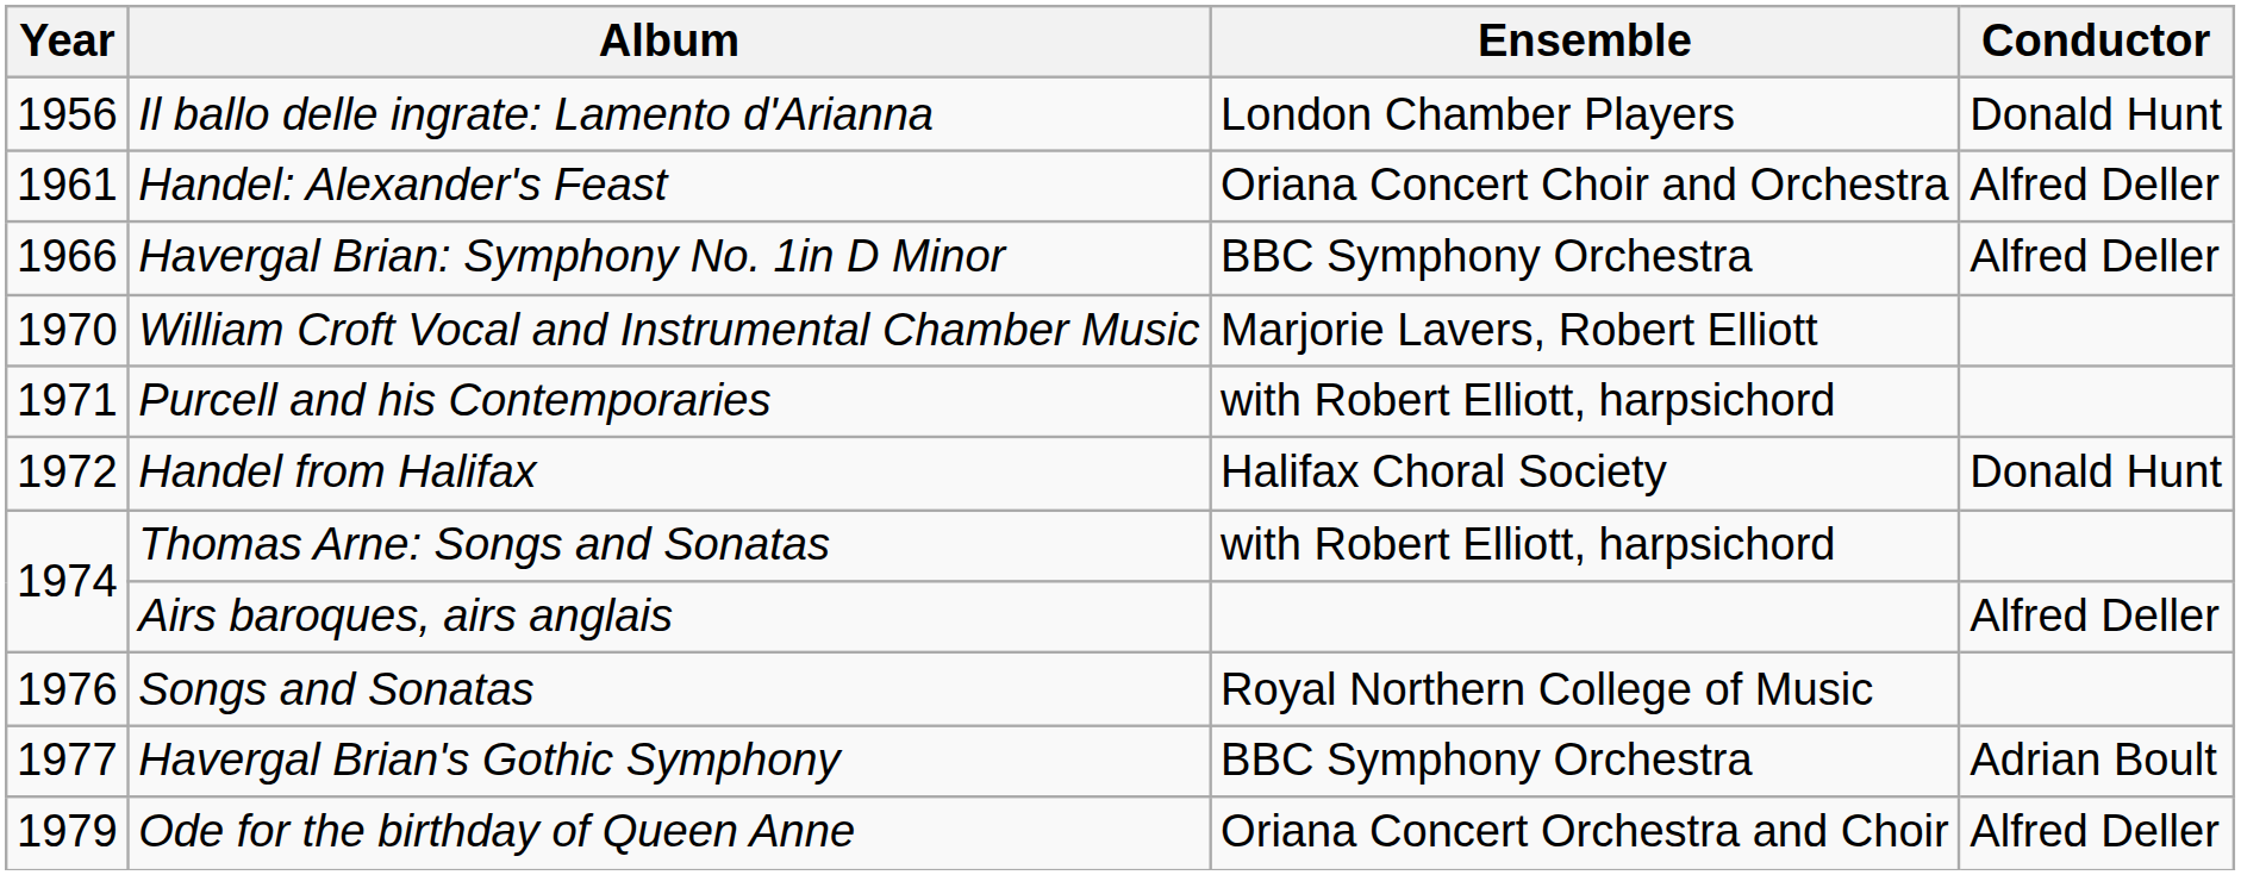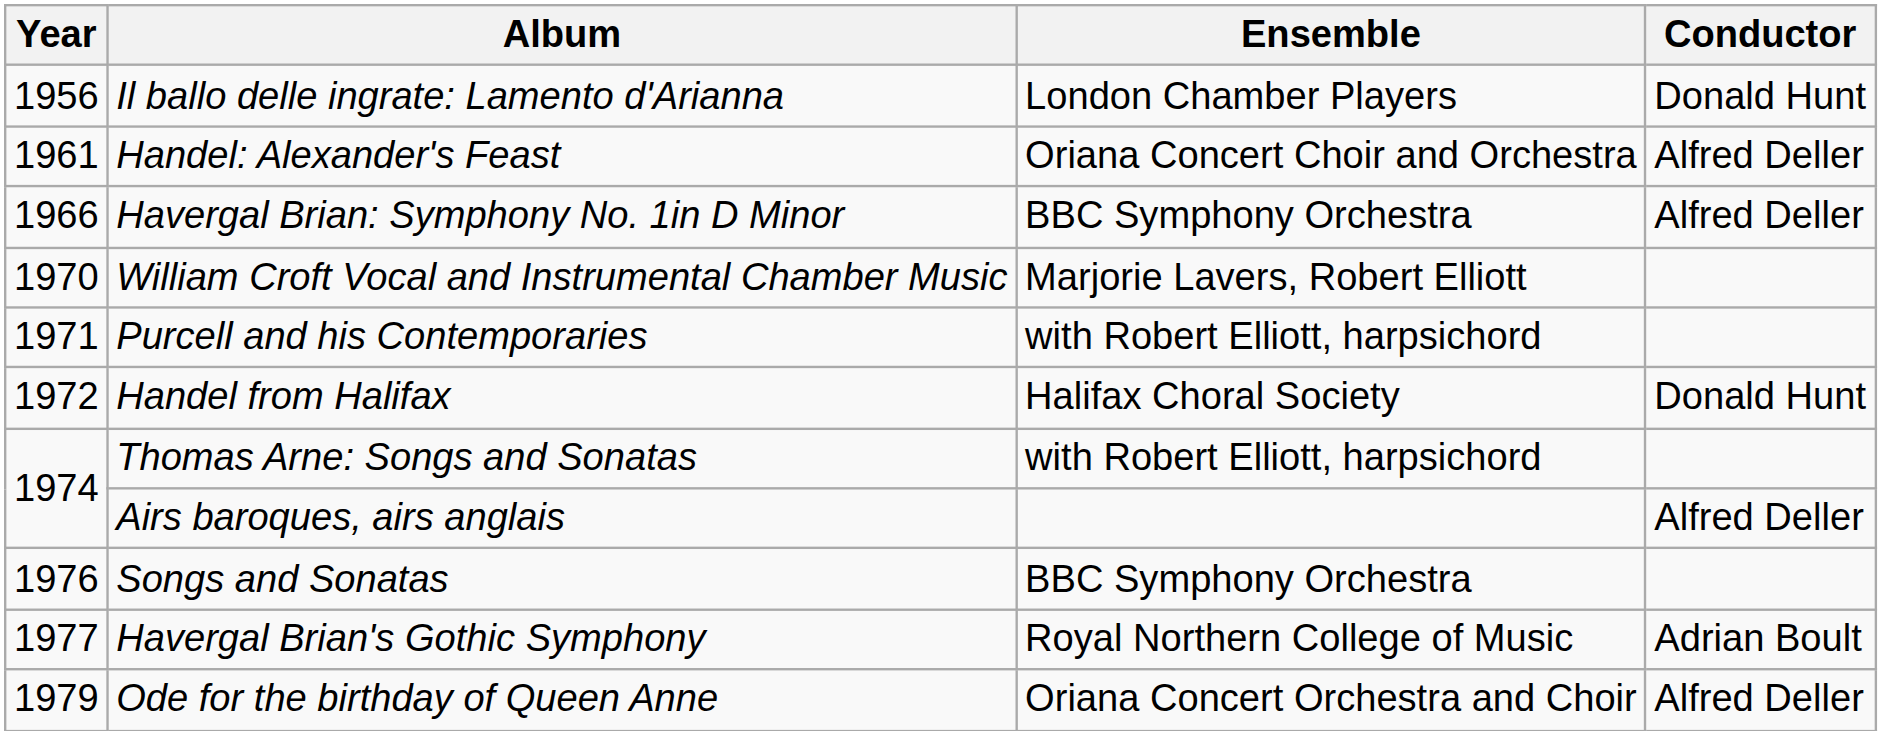 <table class="wikitable sortable">
 <tr>
 <th scope="col">Year</th>
 <th scope="col">Album</th>
 <th scope="col">Ensemble</th>
 <th scope="col">Conductor</th>
 </tr>
 <tr>
 <td>1956</td>
 <td><em>Il ballo delle ingrate: Lamento d'Arianna</em></td>
 <td>London Chamber Players</td>
 <td>Donald Hunt</td>
 </tr>
 <tr>
 <td>1961</td>
 <td><em>Handel: Alexander's Feast</em></td>
 <td>Oriana Concert Choir and Orchestra</td>
 <td>Alfred Deller</td>
 </tr>
 <tr>
 <td>1966</td>
 <td><em>Havergal Brian: Symphony No. 1in D Minor</em></td>
 <td>BBC Symphony Orchestra</td>
 <td>Alfred Deller</td>
 </tr>
 <tr>
 <td>1970</td>
 <td><em>William Croft Vocal and Instrumental Chamber Music</em></td>
 <td>Marjorie Lavers, Robert Elliott</td>
 <td></td>
 </tr>
 <tr>
 <td>1971</td>
 <td><em>Purcell and his Contemporaries</em></td>
 <td>with Robert Elliott, harpsichord</td>
 <td></td>
 </tr>
 <tr>
 <td>1972</td>
 <td><em>Handel from Halifax</em></td>
 <td>Halifax Choral Society</td>
 <td>Donald Hunt</td>
 </tr>
 <tr>
 <td rowspan="2">1974</td>
 <td><em>Thomas Arne: Songs and Sonatas</em></td>
 <td>with Robert Elliott, harpsichord</td>
 <td></td>
 </tr>
 <tr>
 <td><em>Airs baroques, airs anglais</em></td>
 <td></td>
 <td>Alfred Deller</td>
 </tr>
 <tr>
 <td>1976</td>
 <td><em>Songs and Sonatas</em></td>
-<td>Royal Northern College of Music</td>
+<td>BBC Symphony Orchestra</td>
 <td></td>
 </tr>
 <tr>
 <td>1977</td>
 <td><em>Havergal Brian's Gothic Symphony</em></td>
-<td>BBC Symphony Orchestra</td>
+<td>Royal Northern College of Music</td>
 <td>Adrian Boult</td>
 </tr>
 <tr>
 <td>1979</td>
 <td><em>Ode for the birthday of Queen Anne</em></td>
 <td>Oriana Concert Orchestra and Choir</td>
 <td>Alfred Deller</td>
 </tr>
 </table>
